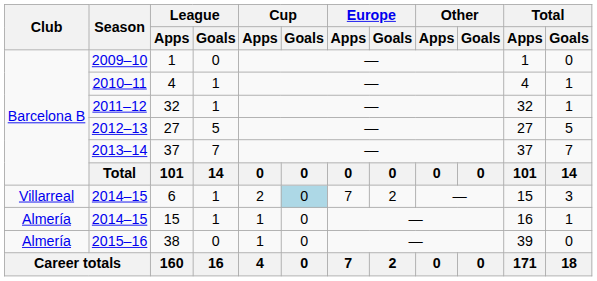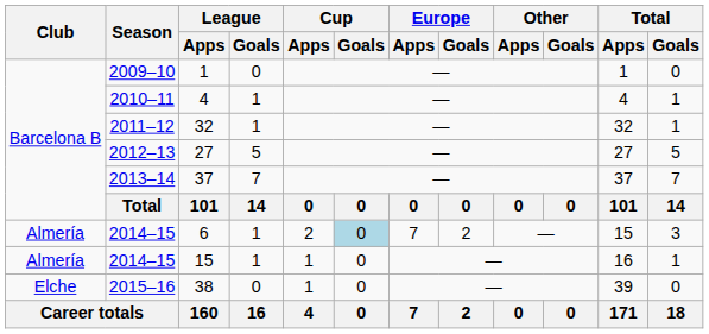 <table class="wikitable" style="text-align: center;">
 <tr>
 <th rowspan="2">Club</th>
 <th rowspan="2">Season</th>
 <th colspan="2">League</th>
 <th colspan="2">Cup</th>
 <th colspan="2"><a href='#'>Europe</a></th>
 <th colspan="2">Other </th>
 <th colspan="2">Total</th>
 </tr>
 <tr>
 <th>Apps</th>
 <th>Goals</th>
 <th>Apps</th>
 <th>Goals</th>
 <th>Apps</th>
 <th>Goals</th>
 <th>Apps</th>
 <th>Goals</th>
 <th>Apps</th>
 <th>Goals</th>
 </tr>
 <tr>
 <td rowspan="6"><a href='#'>Barcelona B</a></td>
 <td><a href='#'>2009–10</a></td>
 <td>1</td>
 <td>0</td>
 <td colspan=6>—</td>
 <td>1</td>
 <td>0</td>
 </tr>
 <tr>
 <td><a href='#'>2010–11</a></td>
 <td>4</td>
 <td>1</td>
 <td colspan=6>—</td>
 <td>4</td>
 <td>1</td>
 </tr>
 <tr>
 <td><a href='#'>2011–12</a></td>
 <td>32</td>
 <td>1</td>
 <td colspan=6>—</td>
 <td>32</td>
 <td>1</td>
 </tr>
 <tr>
 <td><a href='#'>2012–13</a></td>
 <td>27</td>
 <td>5</td>
 <td colspan=6>—</td>
 <td>27</td>
 <td>5</td>
 </tr>
 <tr>
 <td><a href='#'>2013–14</a></td>
 <td>37</td>
 <td>7</td>
 <td colspan=6>—</td>
 <td>37</td>
 <td>7</td>
 </tr>
 <tr>
 <th><strong>Total</strong></th>
 <th>101</th>
 <th>14</th>
 <th>0</th>
 <th>0</th>
 <th>0</th>
 <th>0</th>
 <th>0</th>
 <th>0</th>
 <th>101</th>
 <th>14</th>
 </tr>
 <tr>
-<td><a href='#'>Villarreal</a></td>
+<td><a href='#'>Almería</a></td>
 <td><a href='#'>2014–15</a></td>
 <td>6</td>
 <td>1</td>
 <td>2</td>
 <td style="background: lightblue;">0</td>
 <td>7</td>
 <td>2</td>
 <td colspan=2>—</td>
 <td>15</td>
 <td>3</td>
 </tr>
 <tr>
 <td><a href='#'>Almería</a></td>
 <td><a href='#'>2014–15</a></td>
 <td>15</td>
 <td>1</td>
 <td>1</td>
 <td>0</td>
 <td colspan=4>—</td>
 <td>16</td>
 <td>1</td>
 </tr>
 <tr>
-<td><a href='#'>Almería</a></td>
+<td><a href='#'>Elche</a></td>
 <td><a href='#'>2015–16</a></td>
 <td>38</td>
 <td>0</td>
 <td>1</td>
 <td>0</td>
 <td colspan=4>—</td>
 <td>39</td>
 <td>0</td>
 </tr>
 <tr>
 <th colspan="2">Career totals</th>
 <th>160</th>
 <th>16</th>
 <th>4</th>
 <th>0</th>
 <th>7</th>
 <th>2</th>
 <th>0</th>
 <th>0</th>
 <th>171</th>
 <th>18</th>
 </tr>
 </table>
